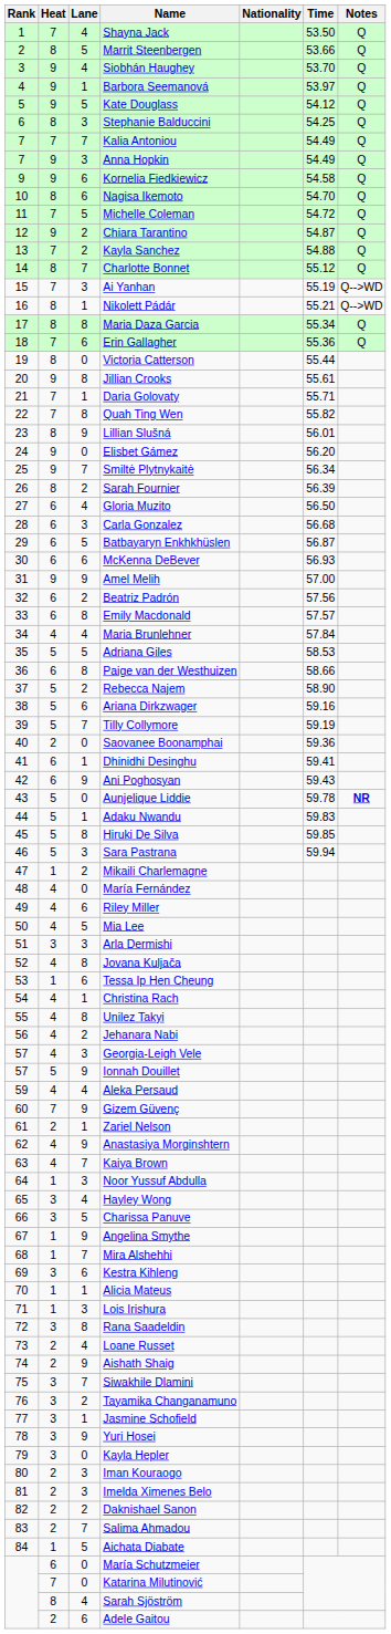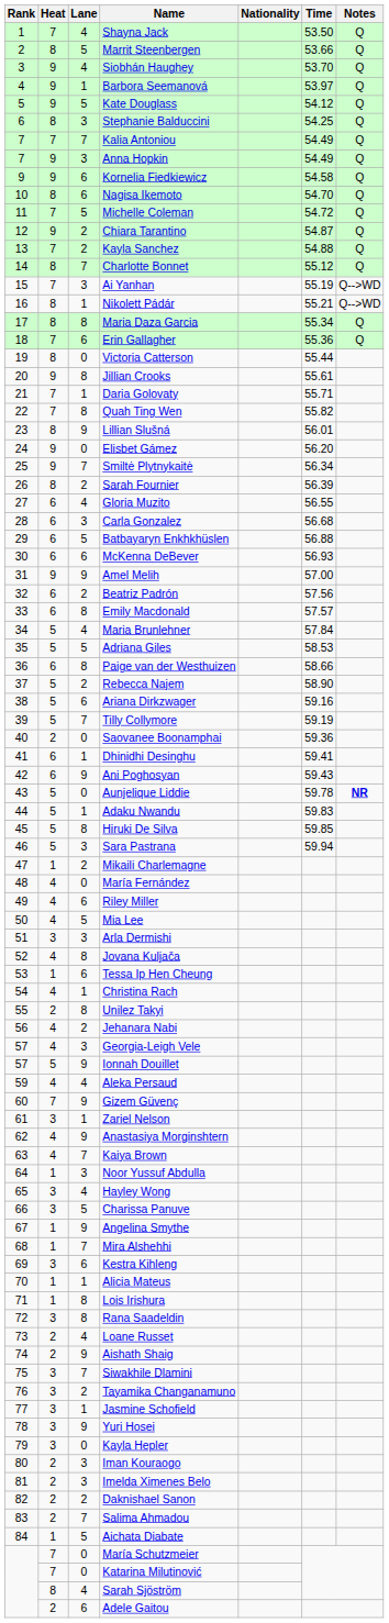 <table class="wikitable sortable" style="text-align:center">
 <tr>
 <th>Rank</th>
 <th>Heat</th>
 <th>Lane</th>
 <th>Name</th>
 <th>Nationality</th>
 <th>Time</th>
 <th>Notes</th>
 </tr>
 <tr bgcolor=ccffcc>
 <td>1</td>
 <td>7</td>
 <td>4</td>
 <td align=left><a href='#'>Shayna Jack</a></td>
 <td align=left></td>
 <td>53.50</td>
 <td>Q</td>
 </tr>
 <tr bgcolor=ccffcc>
 <td>2</td>
 <td>8</td>
 <td>5</td>
 <td align=left><a href='#'>Marrit Steenbergen</a></td>
 <td align=left></td>
 <td>53.66</td>
 <td>Q</td>
 </tr>
 <tr bgcolor=ccffcc>
 <td>3</td>
 <td>9</td>
 <td>4</td>
 <td align=left><a href='#'>Siobhán Haughey</a></td>
 <td align=left></td>
 <td>53.70</td>
 <td>Q</td>
 </tr>
 <tr bgcolor=ccffcc>
 <td>4</td>
 <td>9</td>
 <td>1</td>
 <td align=left><a href='#'>Barbora Seemanová</a></td>
 <td align=left></td>
 <td>53.97</td>
 <td>Q</td>
 </tr>
 <tr bgcolor=ccffcc>
 <td>5</td>
 <td>9</td>
 <td>5</td>
 <td align=left><a href='#'>Kate Douglass</a></td>
 <td align=left></td>
 <td>54.12</td>
 <td>Q</td>
 </tr>
 <tr bgcolor=ccffcc>
 <td>6</td>
 <td>8</td>
 <td>3</td>
 <td align=left><a href='#'>Stephanie Balduccini</a></td>
 <td align=left></td>
 <td>54.25</td>
 <td>Q</td>
 </tr>
 <tr bgcolor=ccffcc>
 <td>7</td>
 <td>7</td>
 <td>7</td>
 <td align=left><a href='#'>Kalia Antoniou</a></td>
 <td align=left></td>
 <td>54.49</td>
 <td>Q</td>
 </tr>
 <tr bgcolor=ccffcc>
 <td>7</td>
 <td>9</td>
 <td>3</td>
 <td align=left><a href='#'>Anna Hopkin</a></td>
 <td align=left></td>
 <td>54.49</td>
 <td>Q</td>
 </tr>
 <tr bgcolor=ccffcc>
 <td>9</td>
 <td>9</td>
 <td>6</td>
 <td align=left><a href='#'>Kornelia Fiedkiewicz</a></td>
 <td align=left></td>
 <td>54.58</td>
 <td>Q</td>
 </tr>
 <tr bgcolor=ccffcc>
 <td>10</td>
 <td>8</td>
 <td>6</td>
 <td align=left><a href='#'>Nagisa Ikemoto</a></td>
 <td align=left></td>
 <td>54.70</td>
 <td>Q</td>
 </tr>
 <tr bgcolor=ccffcc>
 <td>11</td>
 <td>7</td>
 <td>5</td>
 <td align=left><a href='#'>Michelle Coleman</a></td>
 <td align=left></td>
 <td>54.72</td>
 <td>Q</td>
 </tr>
 <tr bgcolor=ccffcc>
 <td>12</td>
 <td>9</td>
 <td>2</td>
 <td align=left><a href='#'>Chiara Tarantino</a></td>
 <td align=left></td>
 <td>54.87</td>
 <td>Q</td>
 </tr>
 <tr bgcolor=ccffcc>
 <td>13</td>
 <td>7</td>
 <td>2</td>
 <td align=left><a href='#'>Kayla Sanchez</a></td>
 <td align=left></td>
 <td>54.88</td>
 <td>Q</td>
 </tr>
 <tr bgcolor=ccffcc>
 <td>14</td>
 <td>8</td>
 <td>7</td>
 <td align=left><a href='#'>Charlotte Bonnet</a></td>
 <td align=left></td>
 <td>55.12</td>
 <td>Q</td>
 </tr>
 <tr>
 <td>15</td>
 <td>7</td>
 <td>3</td>
 <td align=left><a href='#'>Ai Yanhan</a></td>
 <td align=left></td>
 <td>55.19</td>
 <td>Q-->WD</td>
 </tr>
 <tr>
 <td>16</td>
 <td>8</td>
 <td>1</td>
 <td align=left><a href='#'>Nikolett Pádár</a></td>
 <td align=left></td>
 <td>55.21</td>
 <td>Q-->WD</td>
 </tr>
 <tr bgcolor=ccffcc>
 <td>17</td>
 <td>8</td>
 <td>8</td>
 <td align=left><a href='#'>Maria Daza Garcia</a></td>
 <td align=left></td>
 <td>55.34</td>
 <td>Q</td>
 </tr>
 <tr bgcolor=ccffcc>
 <td>18</td>
 <td>7</td>
 <td>6</td>
 <td align=left><a href='#'>Erin Gallagher</a></td>
 <td align=left></td>
 <td>55.36</td>
 <td>Q</td>
 </tr>
 <tr>
 <td>19</td>
 <td>8</td>
 <td>0</td>
 <td align=left><a href='#'>Victoria Catterson</a></td>
 <td align=left></td>
 <td>55.44</td>
 <td></td>
 </tr>
 <tr>
 <td>20</td>
 <td>9</td>
 <td>8</td>
 <td align=left><a href='#'>Jillian Crooks</a></td>
 <td align=left></td>
 <td>55.61</td>
 <td></td>
 </tr>
 <tr>
 <td>21</td>
 <td>7</td>
 <td>1</td>
 <td align=left><a href='#'>Daria Golovaty</a></td>
 <td align=left></td>
 <td>55.71</td>
 <td></td>
 </tr>
 <tr>
 <td>22</td>
 <td>7</td>
 <td>8</td>
 <td align=left><a href='#'>Quah Ting Wen</a></td>
 <td align=left></td>
 <td>55.82</td>
 <td></td>
 </tr>
 <tr>
 <td>23</td>
 <td>8</td>
 <td>9</td>
 <td align=left><a href='#'>Lillian Slušná</a></td>
 <td align=left></td>
 <td>56.01</td>
 <td></td>
 </tr>
 <tr>
 <td>24</td>
 <td>9</td>
 <td>0</td>
 <td align=left><a href='#'>Elisbet Gámez</a></td>
 <td align=left></td>
 <td>56.20</td>
 <td></td>
 </tr>
 <tr>
 <td>25</td>
 <td>9</td>
 <td>7</td>
 <td align=left><a href='#'>Smiltė Plytnykaitė</a></td>
 <td align=left></td>
 <td>56.34</td>
 <td></td>
 </tr>
 <tr>
 <td>26</td>
 <td>8</td>
 <td>2</td>
 <td align=left><a href='#'>Sarah Fournier</a></td>
 <td align=left></td>
 <td>56.39</td>
 <td></td>
 </tr>
 <tr>
 <td>27</td>
 <td>6</td>
 <td>4</td>
 <td align=left><a href='#'>Gloria Muzito</a></td>
 <td align=left></td>
-<td>56.50</td>
+<td>56.55</td>
 <td></td>
 </tr>
 <tr>
 <td>28</td>
 <td>6</td>
 <td>3</td>
 <td align=left><a href='#'>Carla Gonzalez</a></td>
 <td align=left></td>
 <td>56.68</td>
 <td></td>
 </tr>
 <tr>
 <td>29</td>
 <td>6</td>
 <td>5</td>
 <td align=left><a href='#'>Batbayaryn Enkhkhüslen</a></td>
 <td align=left></td>
-<td>56.87</td>
+<td>56.88</td>
 <td></td>
 </tr>
 <tr>
 <td>30</td>
 <td>6</td>
 <td>6</td>
 <td align=left><a href='#'>McKenna DeBever</a></td>
 <td align=left></td>
 <td>56.93</td>
 <td></td>
 </tr>
 <tr>
 <td>31</td>
 <td>9</td>
 <td>9</td>
 <td align=left><a href='#'>Amel Melih</a></td>
 <td align=left></td>
 <td>57.00</td>
 <td></td>
 </tr>
 <tr>
 <td>32</td>
 <td>6</td>
 <td>2</td>
 <td align=left><a href='#'>Beatriz Padrón</a></td>
 <td align=left></td>
 <td>57.56</td>
 <td></td>
 </tr>
 <tr>
 <td>33</td>
 <td>6</td>
 <td>8</td>
 <td align=left><a href='#'>Emily Macdonald</a></td>
 <td align=left></td>
 <td>57.57</td>
 <td></td>
 </tr>
 <tr>
 <td>34</td>
-<td>4</td>
+<td>5</td>
 <td>4</td>
 <td align=left><a href='#'>Maria Brunlehner</a></td>
 <td align=left></td>
 <td>57.84</td>
 <td></td>
 </tr>
 <tr>
 <td>35</td>
 <td>5</td>
 <td>5</td>
 <td align=left><a href='#'>Adriana Giles</a></td>
 <td align=left></td>
 <td>58.53</td>
 <td></td>
 </tr>
 <tr>
 <td>36</td>
 <td>6</td>
 <td>8</td>
 <td align=left><a href='#'>Paige van der Westhuizen</a></td>
 <td align=left></td>
 <td>58.66</td>
 <td></td>
 </tr>
 <tr>
 <td>37</td>
 <td>5</td>
 <td>2</td>
 <td align=left><a href='#'>Rebecca Najem</a></td>
 <td align=left></td>
 <td>58.90</td>
 <td></td>
 </tr>
 <tr>
 <td>38</td>
 <td>5</td>
 <td>6</td>
 <td align=left><a href='#'>Ariana Dirkzwager</a></td>
 <td align=left></td>
 <td>59.16</td>
 <td></td>
 </tr>
 <tr>
 <td>39</td>
 <td>5</td>
 <td>7</td>
 <td align=left><a href='#'>Tilly Collymore</a></td>
 <td align=left></td>
 <td>59.19</td>
 <td></td>
 </tr>
 <tr>
 <td>40</td>
 <td>2</td>
 <td>0</td>
 <td align=left><a href='#'>Saovanee Boonamphai</a></td>
 <td align=left></td>
 <td>59.36</td>
 <td></td>
 </tr>
 <tr>
 <td>41</td>
 <td>6</td>
 <td>1</td>
 <td align=left><a href='#'>Dhinidhi Desinghu</a></td>
 <td align=left></td>
 <td>59.41</td>
 <td></td>
 </tr>
 <tr>
 <td>42</td>
 <td>6</td>
 <td>9</td>
 <td align=left><a href='#'>Ani Poghosyan</a></td>
 <td align=left></td>
 <td>59.43</td>
 <td></td>
 </tr>
 <tr>
 <td>43</td>
 <td>5</td>
 <td>0</td>
 <td align=left><a href='#'>Aunjelique Liddie</a></td>
 <td align=left></td>
 <td>59.78</td>
 <td><strong><a href='#'>NR</a></strong></td>
 </tr>
 <tr>
 <td>44</td>
 <td>5</td>
 <td>1</td>
 <td align=left><a href='#'>Adaku Nwandu</a></td>
 <td align=left></td>
 <td>59.83</td>
 <td></td>
 </tr>
 <tr>
 <td>45</td>
 <td>5</td>
 <td>8</td>
 <td align=left><a href='#'>Hiruki De Silva</a></td>
 <td align=left></td>
 <td>59.85</td>
 <td></td>
 </tr>
 <tr>
 <td>46</td>
 <td>5</td>
 <td>3</td>
 <td align=left><a href='#'>Sara Pastrana</a></td>
 <td align=left></td>
 <td>59.94</td>
 <td></td>
 </tr>
 <tr>
 <td>47</td>
 <td>1</td>
 <td>2</td>
 <td align=left><a href='#'>Mikaili Charlemagne</a></td>
 <td align=left></td>
 <td></td>
 <td></td>
 </tr>
 <tr>
 <td>48</td>
 <td>4</td>
 <td>0</td>
 <td align=left><a href='#'>María Fernández</a></td>
 <td align=left></td>
 <td></td>
 <td></td>
 </tr>
 <tr>
 <td>49</td>
 <td>4</td>
 <td>6</td>
 <td align=left><a href='#'>Riley Miller</a></td>
 <td align=left></td>
 <td></td>
 <td></td>
 </tr>
 <tr>
 <td>50</td>
 <td>4</td>
 <td>5</td>
 <td align=left><a href='#'>Mia Lee</a></td>
 <td align=left></td>
 <td></td>
 <td></td>
 </tr>
 <tr>
 <td>51</td>
 <td>3</td>
 <td>3</td>
 <td align=left><a href='#'>Arla Dermishi</a></td>
 <td align=left></td>
 <td></td>
 <td></td>
 </tr>
 <tr>
 <td>52</td>
 <td>4</td>
 <td>8</td>
 <td align=left><a href='#'>Jovana Kuljača</a></td>
 <td align=left></td>
 <td></td>
 <td></td>
 </tr>
 <tr>
 <td>53</td>
 <td>1</td>
 <td>6</td>
 <td align=left><a href='#'>Tessa Ip Hen Cheung</a></td>
 <td align=left></td>
 <td></td>
 <td></td>
 </tr>
 <tr>
 <td>54</td>
 <td>4</td>
 <td>1</td>
 <td align=left><a href='#'>Christina Rach</a></td>
 <td align=left></td>
 <td></td>
 <td></td>
 </tr>
 <tr>
 <td>55</td>
-<td>4</td>
+<td>2</td>
 <td>8</td>
 <td align=left><a href='#'>Unilez Takyi</a></td>
 <td align=left></td>
 <td></td>
 <td></td>
 </tr>
 <tr>
 <td>56</td>
 <td>4</td>
 <td>2</td>
 <td align=left><a href='#'>Jehanara Nabi</a></td>
 <td align=left></td>
 <td></td>
 <td></td>
 </tr>
 <tr>
 <td>57</td>
 <td>4</td>
 <td>3</td>
 <td align=left><a href='#'>Georgia-Leigh Vele</a></td>
 <td align=left></td>
 <td></td>
 <td></td>
 </tr>
 <tr>
 <td>57</td>
 <td>5</td>
 <td>9</td>
 <td align=left><a href='#'>Ionnah Douillet</a></td>
 <td align=left></td>
 <td></td>
 <td></td>
 </tr>
 <tr>
 <td>59</td>
 <td>4</td>
 <td>4</td>
 <td align=left><a href='#'>Aleka Persaud</a></td>
 <td align=left></td>
 <td></td>
 <td></td>
 </tr>
 <tr>
 <td>60</td>
 <td>7</td>
 <td>9</td>
 <td align=left><a href='#'>Gizem Güvenç</a></td>
 <td align=left></td>
 <td></td>
 <td></td>
 </tr>
 <tr>
 <td>61</td>
-<td>2</td>
+<td>3</td>
 <td>1</td>
 <td align=left><a href='#'>Zariel Nelson</a></td>
 <td align=left></td>
 <td></td>
 <td></td>
 </tr>
 <tr>
 <td>62</td>
 <td>4</td>
 <td>9</td>
 <td align=left><a href='#'>Anastasiya Morginshtern</a></td>
 <td align=left></td>
 <td></td>
 <td></td>
 </tr>
 <tr>
 <td>63</td>
 <td>4</td>
 <td>7</td>
 <td align=left><a href='#'>Kaiya Brown</a></td>
 <td align=left></td>
 <td></td>
 <td></td>
 </tr>
 <tr>
 <td>64</td>
 <td>1</td>
 <td>3</td>
 <td align=left><a href='#'>Noor Yussuf Abdulla</a></td>
 <td align=left></td>
 <td></td>
 <td></td>
 </tr>
 <tr>
 <td>65</td>
 <td>3</td>
 <td>4</td>
 <td align=left><a href='#'>Hayley Wong</a></td>
 <td align=left></td>
 <td></td>
 <td></td>
 </tr>
 <tr>
 <td>66</td>
 <td>3</td>
 <td>5</td>
 <td align=left><a href='#'>Charissa Panuve</a></td>
 <td align=left></td>
 <td></td>
 <td></td>
 </tr>
 <tr>
 <td>67</td>
 <td>1</td>
 <td>9</td>
 <td align=left><a href='#'>Angelina Smythe</a></td>
 <td align=left></td>
 <td></td>
 <td></td>
 </tr>
 <tr>
 <td>68</td>
 <td>1</td>
 <td>7</td>
 <td align=left><a href='#'>Mira Alshehhi</a></td>
 <td align=left></td>
 <td></td>
 <td></td>
 </tr>
 <tr>
 <td>69</td>
 <td>3</td>
 <td>6</td>
 <td align=left><a href='#'>Kestra Kihleng</a></td>
 <td align=left></td>
 <td></td>
 <td></td>
 </tr>
 <tr>
 <td>70</td>
 <td>1</td>
 <td>1</td>
 <td align=left><a href='#'>Alicia Mateus</a></td>
 <td align=left></td>
 <td></td>
 <td></td>
 </tr>
 <tr>
 <td>71</td>
 <td>1</td>
-<td>3</td>
+<td>8</td>
 <td align=left><a href='#'>Lois Irishura</a></td>
 <td align=left></td>
 <td></td>
 <td></td>
 </tr>
 <tr>
 <td>72</td>
 <td>3</td>
 <td>8</td>
 <td align=left><a href='#'>Rana Saadeldin</a></td>
 <td align=left></td>
 <td></td>
 <td></td>
 </tr>
 <tr>
 <td>73</td>
 <td>2</td>
 <td>4</td>
 <td align=left><a href='#'>Loane Russet</a></td>
 <td align=left></td>
 <td></td>
 <td></td>
 </tr>
 <tr>
 <td>74</td>
 <td>2</td>
 <td>9</td>
 <td align=left><a href='#'>Aishath Shaig</a></td>
 <td align=left></td>
 <td></td>
 <td></td>
 </tr>
 <tr>
 <td>75</td>
 <td>3</td>
 <td>7</td>
 <td align=left><a href='#'>Siwakhile Dlamini</a></td>
 <td align=left></td>
 <td></td>
 <td></td>
 </tr>
 <tr>
 <td>76</td>
 <td>3</td>
 <td>2</td>
 <td align=left><a href='#'>Tayamika Changanamuno</a></td>
 <td align=left></td>
 <td></td>
 <td></td>
 </tr>
 <tr>
 <td>77</td>
 <td>3</td>
 <td>1</td>
 <td align=left><a href='#'>Jasmine Schofield</a></td>
 <td align=left></td>
 <td></td>
 <td></td>
 </tr>
 <tr>
 <td>78</td>
 <td>3</td>
 <td>9</td>
 <td align=left><a href='#'>Yuri Hosei</a></td>
 <td align=left></td>
 <td></td>
 <td></td>
 </tr>
 <tr>
 <td>79</td>
 <td>3</td>
 <td>0</td>
 <td align=left><a href='#'>Kayla Hepler</a></td>
 <td align=left></td>
 <td></td>
 <td></td>
 </tr>
 <tr>
 <td>80</td>
 <td>2</td>
 <td>3</td>
 <td align=left><a href='#'>Iman Kouraogo</a></td>
 <td align=left></td>
 <td></td>
 <td></td>
 </tr>
 <tr>
 <td>81</td>
 <td>2</td>
 <td>3</td>
 <td align=left><a href='#'>Imelda Ximenes Belo</a></td>
 <td align=left></td>
 <td></td>
 <td></td>
 </tr>
 <tr>
 <td>82</td>
 <td>2</td>
 <td>2</td>
 <td align=left><a href='#'>Daknishael Sanon</a></td>
 <td align=left></td>
 <td></td>
 <td></td>
 </tr>
 <tr>
 <td>83</td>
 <td>2</td>
 <td>7</td>
 <td align=left><a href='#'>Salima Ahmadou</a></td>
 <td align=left></td>
 <td></td>
 <td></td>
 </tr>
 <tr>
 <td>84</td>
 <td>1</td>
 <td>5</td>
 <td align=left><a href='#'>Aichata Diabate</a></td>
 <td align=left></td>
 <td></td>
 <td></td>
 </tr>
 <tr>
 <td rowspan=4></td>
-<td>6</td>
+<td>7</td>
 <td>0</td>
 <td align=left><a href='#'>María Schutzmeier</a></td>
 <td align=left></td>
 <td rowspan=3 colspan=2></td>
 </tr>
 <tr>
 <td>7</td>
 <td>0</td>
 <td align=left><a href='#'>Katarina Milutinović</a></td>
 <td align=left></td>
 </tr>
 <tr>
 <td>8</td>
 <td>4</td>
 <td align=left><a href='#'>Sarah Sjöström</a></td>
 <td align=left></td>
 </tr>
 <tr>
 <td>2</td>
 <td>6</td>
 <td align=left><a href='#'>Adele Gaitou</a></td>
 <td align=left></td>
 <td colspan=2></td>
 </tr>
 </table>
